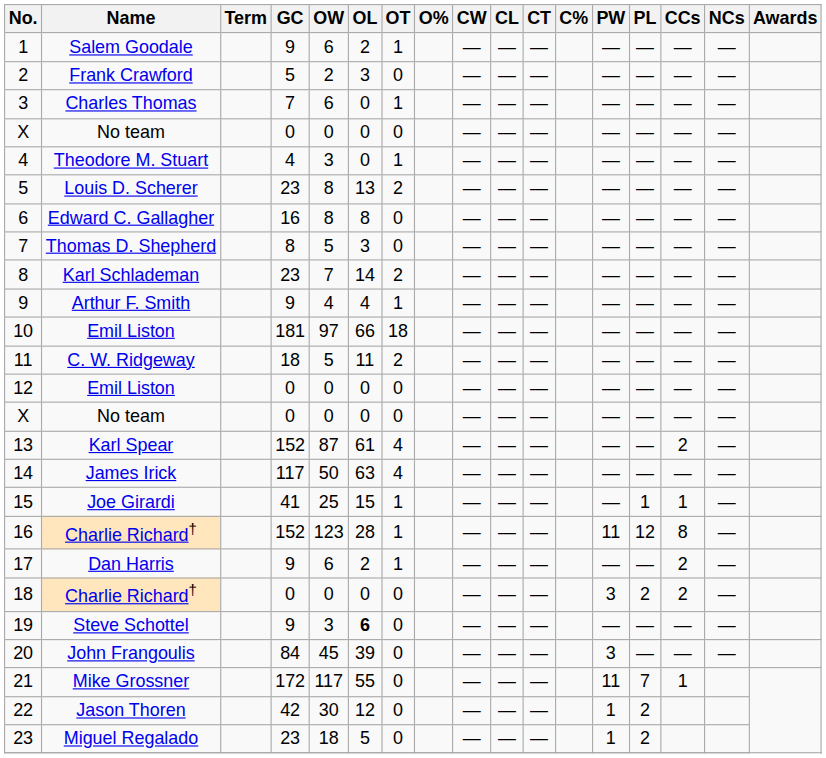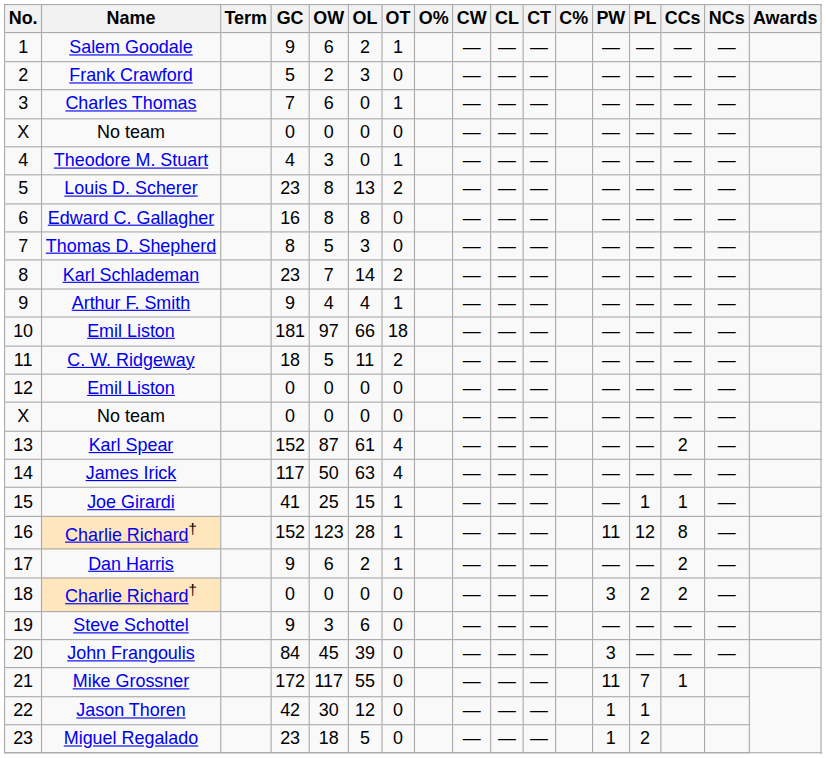 <table class="wikitable sortable" style="text-align:center">
 <tr>
 <th>No.</th>
 <th>Name</th>
 <th>Term</th>
 <th>GC</th>
 <th>OW</th>
 <th>OL</th>
 <th>OT</th>
 <th>O%</th>
 <th>CW</th>
 <th>CL</th>
 <th>CT</th>
 <th>C%</th>
 <th>PW</th>
 <th>PL</th>
 <th>CCs</th>
 <th>NCs</th>
 <th class="unsortable">Awards</th>
 </tr>
 <tr>
 <td>1</td>
 <td><a href='#'>Salem Goodale</a></td>
 <td></td>
 <td>9</td>
 <td>6</td>
 <td>2</td>
 <td>1</td>
 <td></td>
 <td>—</td>
 <td>—</td>
 <td>—</td>
 <td></td>
 <td>—</td>
 <td>—</td>
 <td>—</td>
 <td>—</td>
 <td></td>
 </tr>
 <tr>
 <td>2</td>
 <td><a href='#'>Frank Crawford</a></td>
 <td></td>
 <td>5</td>
 <td>2</td>
 <td>3</td>
 <td>0</td>
 <td></td>
 <td>—</td>
 <td>—</td>
 <td>—</td>
 <td></td>
 <td>—</td>
 <td>—</td>
 <td>—</td>
 <td>—</td>
 <td></td>
 </tr>
 <tr>
 <td>3</td>
 <td><a href='#'>Charles Thomas</a></td>
 <td></td>
 <td>7</td>
 <td>6</td>
 <td>0</td>
 <td>1</td>
 <td></td>
 <td>—</td>
 <td>—</td>
 <td>—</td>
 <td></td>
 <td>—</td>
 <td>—</td>
 <td>—</td>
 <td>—</td>
 <td></td>
 </tr>
 <tr>
 <td>X</td>
 <td>No team</td>
 <td></td>
 <td>0</td>
 <td>0</td>
 <td>0</td>
 <td>0</td>
 <td></td>
 <td>—</td>
 <td>—</td>
 <td>—</td>
 <td></td>
 <td>—</td>
 <td>—</td>
 <td>—</td>
 <td>—</td>
 <td></td>
 </tr>
 <tr>
 <td>4</td>
 <td><a href='#'>Theodore M. Stuart</a></td>
 <td></td>
 <td>4</td>
 <td>3</td>
 <td>0</td>
 <td>1</td>
 <td></td>
 <td>—</td>
 <td>—</td>
 <td>—</td>
 <td></td>
 <td>—</td>
 <td>—</td>
 <td>—</td>
 <td>—</td>
 <td></td>
 </tr>
 <tr>
 <td>5</td>
 <td><a href='#'>Louis D. Scherer</a></td>
 <td></td>
 <td>23</td>
 <td>8</td>
 <td>13</td>
 <td>2</td>
 <td></td>
 <td>—</td>
 <td>—</td>
 <td>—</td>
 <td></td>
 <td>—</td>
 <td>—</td>
 <td>—</td>
 <td>—</td>
 <td></td>
 </tr>
 <tr>
 <td>6</td>
 <td><a href='#'>Edward C. Gallagher</a></td>
 <td></td>
 <td>16</td>
 <td>8</td>
 <td>8</td>
 <td>0</td>
 <td></td>
 <td>—</td>
 <td>—</td>
 <td>—</td>
 <td></td>
 <td>—</td>
 <td>—</td>
 <td>—</td>
 <td>—</td>
 <td></td>
 </tr>
 <tr>
 <td>7</td>
 <td><a href='#'>Thomas D. Shepherd</a></td>
 <td></td>
 <td>8</td>
 <td>5</td>
 <td>3</td>
 <td>0</td>
 <td></td>
 <td>—</td>
 <td>—</td>
 <td>—</td>
 <td></td>
 <td>—</td>
 <td>—</td>
 <td>—</td>
 <td>—</td>
 <td></td>
 </tr>
 <tr>
 <td>8</td>
 <td><a href='#'>Karl Schlademan</a></td>
 <td></td>
 <td>23</td>
 <td>7</td>
 <td>14</td>
 <td>2</td>
 <td></td>
 <td>—</td>
 <td>—</td>
 <td>—</td>
 <td></td>
 <td>—</td>
 <td>—</td>
 <td>—</td>
 <td>—</td>
 <td></td>
 </tr>
 <tr>
 <td>9</td>
 <td><a href='#'>Arthur F. Smith</a></td>
 <td></td>
 <td>9</td>
 <td>4</td>
 <td>4</td>
 <td>1</td>
 <td></td>
 <td>—</td>
 <td>—</td>
 <td>—</td>
 <td></td>
 <td>—</td>
 <td>—</td>
 <td>—</td>
 <td>—</td>
 <td></td>
 </tr>
 <tr>
 <td>10</td>
 <td><a href='#'>Emil Liston</a></td>
 <td></td>
 <td>181</td>
 <td>97</td>
 <td>66</td>
 <td>18</td>
 <td></td>
 <td>—</td>
 <td>—</td>
 <td>—</td>
 <td></td>
 <td>—</td>
 <td>—</td>
 <td>—</td>
 <td>—</td>
 <td></td>
 </tr>
 <tr>
 <td>11</td>
 <td><a href='#'>C. W. Ridgeway</a></td>
 <td></td>
 <td>18</td>
 <td>5</td>
 <td>11</td>
 <td>2</td>
 <td></td>
 <td>—</td>
 <td>—</td>
 <td>—</td>
 <td></td>
 <td>—</td>
 <td>—</td>
 <td>—</td>
 <td>—</td>
 <td></td>
 </tr>
 <tr>
 <td>12</td>
 <td><a href='#'>Emil Liston</a></td>
 <td></td>
 <td>0</td>
 <td>0</td>
 <td>0</td>
 <td>0</td>
 <td></td>
 <td>—</td>
 <td>—</td>
 <td>—</td>
 <td></td>
 <td>—</td>
 <td>—</td>
 <td>—</td>
 <td>—</td>
 <td></td>
 </tr>
 <tr>
 <td>X</td>
 <td>No team</td>
 <td></td>
 <td>0</td>
 <td>0</td>
 <td>0</td>
 <td>0</td>
 <td></td>
 <td>—</td>
 <td>—</td>
 <td>—</td>
 <td></td>
 <td>—</td>
 <td>—</td>
 <td>—</td>
 <td>—</td>
 <td></td>
 </tr>
 <tr>
 <td>13</td>
 <td><a href='#'>Karl Spear</a></td>
 <td></td>
 <td>152</td>
 <td>87</td>
 <td>61</td>
 <td>4</td>
 <td></td>
 <td>—</td>
 <td>—</td>
 <td>—</td>
 <td></td>
 <td>—</td>
 <td>—</td>
 <td>2</td>
 <td>—</td>
 <td></td>
 </tr>
 <tr>
 <td>14</td>
 <td><a href='#'>James Irick</a></td>
 <td></td>
 <td>117</td>
 <td>50</td>
 <td>63</td>
 <td>4</td>
 <td></td>
 <td>—</td>
 <td>—</td>
 <td>—</td>
 <td></td>
 <td>—</td>
 <td>—</td>
 <td>—</td>
 <td>—</td>
 <td></td>
 </tr>
 <tr>
 <td>15</td>
 <td><a href='#'>Joe Girardi</a></td>
 <td></td>
 <td>41</td>
 <td>25</td>
 <td>15</td>
 <td>1</td>
 <td></td>
 <td>—</td>
 <td>—</td>
 <td>—</td>
 <td></td>
 <td>—</td>
 <td>1</td>
 <td>1</td>
 <td>—</td>
 <td></td>
 </tr>
 <tr>
 <td>16</td>
 <td bgcolor=#FFE6BD><a href='#'>Charlie Richard</a><sup>†</sup></td>
 <td></td>
 <td>152</td>
 <td>123</td>
 <td>28</td>
 <td>1</td>
 <td></td>
 <td>—</td>
 <td>—</td>
 <td>—</td>
 <td></td>
 <td>11</td>
 <td>12</td>
 <td>8</td>
 <td>—</td>
 <td></td>
 </tr>
 <tr>
 <td>17</td>
 <td><a href='#'>Dan Harris</a></td>
 <td></td>
 <td>9</td>
 <td>6</td>
 <td>2</td>
 <td>1</td>
 <td></td>
 <td>—</td>
 <td>—</td>
 <td>—</td>
 <td></td>
 <td>—</td>
 <td>—</td>
 <td>2</td>
 <td>—</td>
 <td></td>
 </tr>
 <tr>
 <td>18</td>
 <td bgcolor=#FFE6BD><a href='#'>Charlie Richard</a><sup>†</sup></td>
 <td></td>
 <td>0</td>
 <td>0</td>
 <td>0</td>
 <td>0</td>
 <td></td>
 <td>—</td>
 <td>—</td>
 <td>—</td>
 <td></td>
 <td>3</td>
 <td>2</td>
 <td>2</td>
 <td>—</td>
 <td></td>
 </tr>
 <tr>
 <td>19</td>
 <td><a href='#'>Steve Schottel</a></td>
 <td></td>
 <td>9</td>
 <td>3</td>
-<td><strong>6</strong></td>
+<td>6</td>
 <td>0</td>
 <td></td>
 <td>—</td>
 <td>—</td>
 <td>—</td>
 <td></td>
 <td>—</td>
 <td>—</td>
 <td>—</td>
 <td>—</td>
 <td></td>
 </tr>
 <tr>
 <td>20</td>
 <td><a href='#'>John Frangoulis</a></td>
 <td></td>
 <td>84</td>
 <td>45</td>
 <td>39</td>
 <td>0</td>
 <td></td>
 <td>—</td>
 <td>—</td>
 <td>—</td>
 <td></td>
 <td>3</td>
 <td>—</td>
 <td>—</td>
 <td>—</td>
 <td></td>
 </tr>
 <tr>
 <td>21</td>
 <td><a href='#'>Mike Grossner</a></td>
 <td></td>
 <td>172</td>
 <td>117</td>
 <td>55</td>
 <td>0</td>
 <td></td>
 <td>—</td>
 <td>—</td>
 <td>—</td>
 <td></td>
 <td>11</td>
 <td>7</td>
 <td>1</td>
 <td></td>
 </tr>
 <tr>
 <td>22</td>
 <td><a href='#'>Jason Thoren</a></td>
 <td></td>
 <td>42</td>
 <td>30</td>
 <td>12</td>
 <td>0</td>
 <td></td>
 <td>—</td>
 <td>—</td>
 <td>—</td>
 <td></td>
 <td>1</td>
-<td>2</td>
+<td>1</td>
 <td></td>
 <td></td>
 </tr>
 <tr>
 <td>23</td>
 <td><a href='#'>Miguel Regalado</a></td>
 <td></td>
 <td>23</td>
 <td>18</td>
 <td>5</td>
 <td>0</td>
 <td></td>
 <td>—</td>
 <td>—</td>
 <td>—</td>
 <td></td>
 <td>1</td>
 <td>2</td>
 <td></td>
 <td></td>
 </tr>
 <tr>
 </tr>
 </table>
